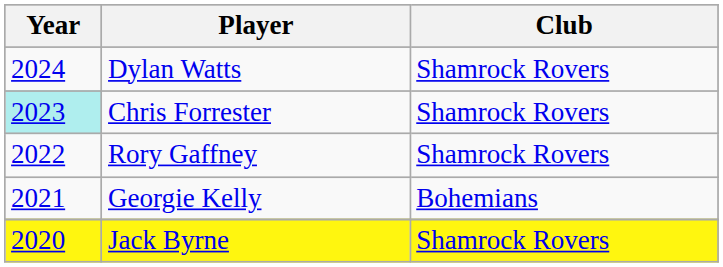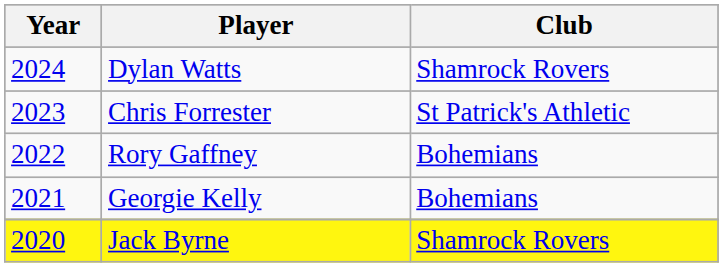 <table class="wikitable">
 <tr>
 <th>Year</th>
 <th>Player</th>
 <th>Club</th>
 </tr>
 <tr>
 <td width="50px"><a href='#'>2024</a></td>
 <td width="175px"> <a href='#'>Dylan Watts</a></td>
 <td width="175px"><a href='#'>Shamrock Rovers</a></td>
 </tr>
 <tr>
-<td width="50px" style="background: paleturquoise;"><a href='#'>2023</a></td>
+<td width="50px"><a href='#'>2023</a></td>
 <td width="175px"> <a href='#'>Chris Forrester</a></td>
-<td width="175px"><a href='#'>Shamrock Rovers</a></td>
+<td width="175px"><a href='#'>St Patrick's Athletic</a></td>
 </tr>
 <tr>
 <td width="50px"><a href='#'>2022</a></td>
 <td width="175px"> <a href='#'>Rory Gaffney</a></td>
-<td width="175px"><a href='#'>Shamrock Rovers</a></td>
+<td width="175px"><a href='#'>Bohemians</a></td>
 </tr>
 <tr>
 <td width="50px"><a href='#'>2021</a></td>
 <td width="175px"> <a href='#'>Georgie Kelly</a></td>
 <td width="175px"><a href='#'>Bohemians</a></td>
 </tr>
 <tr>
 </tr>
 <tr bgcolor=#FFF60F>
 <td width="50px"><a href='#'>2020</a></td>
 <td width="175px"> <a href='#'>Jack Byrne</a></td>
 <td width="175px"><a href='#'>Shamrock Rovers</a></td>
 </tr>
 </table>
